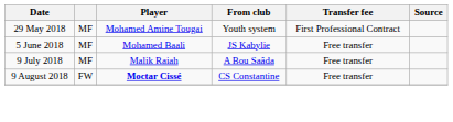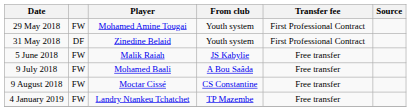 <table class="wikitable sortable" style="width:70%; text-align:center; font-size:85%; text-align:centre;">
 <tr>
 <th>Date</th>
 <th></th>
 <th>Player</th>
 <th>From club</th>
 <th>Transfer fee</th>
 <th>Source</th>
 </tr>
 <tr>
 <td>29 May 2018</td>
-<td>MF</td>
+<td>FW</td>
 <td> <a href='#'>Mohamed Amine Tougai</a></td>
 <td>Youth system</td>
 <td>First Professional Contract</td>
 <td></td>
 </tr>
 <tr>
+<td>31 May 2018</td>
+<td>DF</td>
+<td> <a href='#'>Zinedine Belaid</a></td>
+<td>Youth system</td>
+<td>First Professional Contract</td>
+<td></td>
+</tr>
+<tr>
 <td>5 June 2018</td>
-<td>MF</td>
-<td> <a href='#'>Mohamed Baali</a></td>
+<td>FW</td>
+<td> <a href='#'>Malik Raiah</a></td>
 <td><a href='#'>JS Kabylie</a></td>
 <td>Free transfer</td>
 <td></td>
 </tr>
 <tr>
 <td>9 July 2018</td>
-<td>MF</td>
-<td> <a href='#'>Malik Raiah</a></td>
+<td>FW</td>
+<td> <a href='#'>Mohamed Baali</a></td>
 <td><a href='#'>A Bou Saâda</a></td>
 <td>Free transfer</td>
 <td></td>
 </tr>
 <tr>
 <td>9 August 2018</td>
 <td>FW</td>
-<td><strong> <a href='#'>Moctar Cissé</a></strong></td>
+<td> <a href='#'>Moctar Cissé</a></td>
 <td><a href='#'>CS Constantine</a></td>
+<td>Free transfer</td>
+<td></td>
+</tr>
+<tr>
+<td>4 January 2019</td>
+<td>FW</td>
+<td> <a href='#'>Landry Ntankeu Tchatchet</a></td>
+<td> <a href='#'>TP Mazembe</a></td>
 <td>Free transfer</td>
 <td></td>
 </tr>
 <tr>
 </tr>
 </table>
